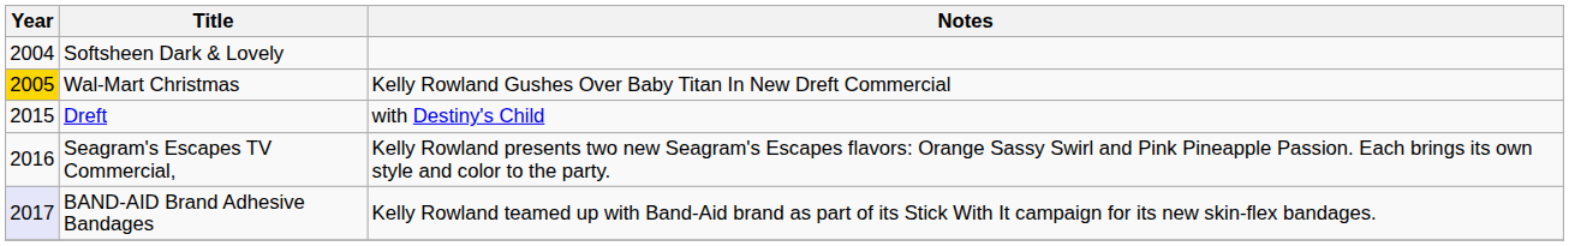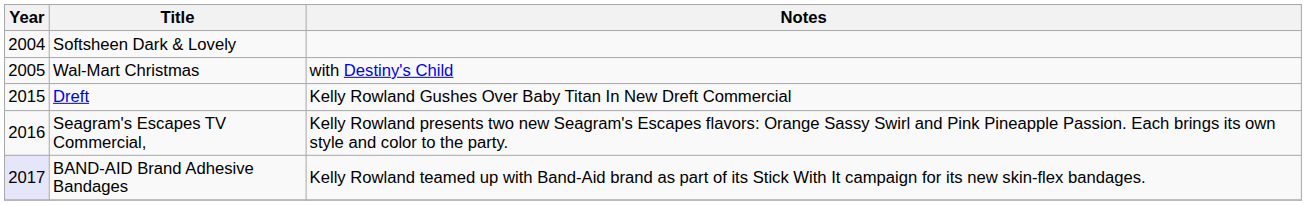 <table class="wikitable sortable">
 <tr>
 <th>Year</th>
 <th>Title</th>
 <th>Notes</th>
 </tr>
 <tr>
 <td>2004</td>
 <td>Softsheen Dark & Lovely</td>
 <td></td>
 </tr>
 <tr>
-<td style="background: gold;">2005</td>
+<td>2005</td>
 <td>Wal-Mart Christmas</td>
-<td>Kelly Rowland Gushes Over Baby Titan In New Dreft Commercial</td>
+<td>with <a href='#'>Destiny's Child</a></td>
 </tr>
 <tr>
 <td>2015</td>
 <td><a href='#'>Dreft</a></td>
-<td>with <a href='#'>Destiny's Child</a></td>
+<td>Kelly Rowland Gushes Over Baby Titan In New Dreft Commercial</td>
 </tr>
 <tr>
 <td>2016</td>
 <td>Seagram's Escapes TV Commercial,</td>
 <td>Kelly Rowland presents two new Seagram's Escapes flavors: Orange Sassy Swirl and Pink Pineapple Passion. Each brings its own style and color to the party.</td>
 </tr>
 <tr>
 <td style="background: lavender;">2017</td>
 <td>BAND-AID Brand Adhesive Bandages </td>
 <td>Kelly Rowland teamed up with Band-Aid brand as part of its Stick With It campaign for its new skin-flex bandages.</td>
 </tr>
 <tr>
 </tr>
 </table>
